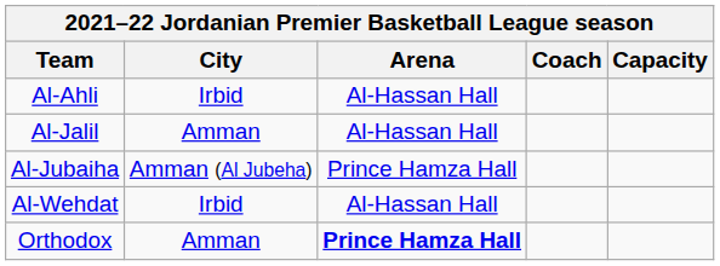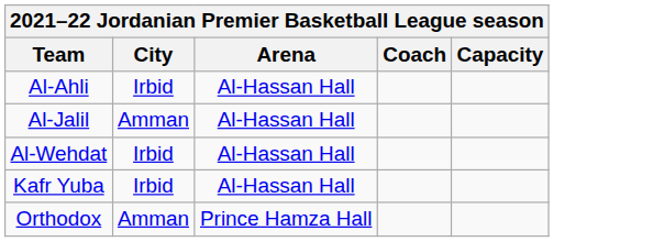 <table class="wikitable sortable" style="text-align: center;">
 <tr>
 <th colspan="5">2021–22 Jordanian Premier Basketball League season</th>
 </tr>
 <tr>
 <th>Team</th>
 <th>City</th>
 <th>Arena</th>
 <th>Coach</th>
 <th>Capacity</th>
 </tr>
 <tr>
 <td><a href='#'>Al-Ahli</a></td>
 <td><a href='#'>Irbid</a></td>
 <td><a href='#'>Al-Hassan Hall</a></td>
 <td></td>
 <td align="center"></td>
 </tr>
 <tr>
 <td><a href='#'>Al-Jalil</a></td>
 <td><a href='#'>Amman</a></td>
 <td><a href='#'>Al-Hassan Hall</a></td>
 <td></td>
 <td align="center"></td>
 </tr>
 <tr>
-<td><a href='#'>Al-Jubaiha</a></td>
-<td><a href='#'>Amman</a> <small>(<a href='#'>Al Jubeha</a>)</small></td>
-<td><a href='#'>Prince Hamza Hall</a></td>
+<td><a href='#'>Al-Wehdat</a></td>
+<td><a href='#'>Irbid</a></td>
+<td><a href='#'>Al-Hassan Hall</a></td>
 <td></td>
 <td align="center"></td>
 </tr>
 <tr>
-<td><a href='#'>Al-Wehdat</a></td>
+<td><a href='#'>Kafr Yuba</a></td>
 <td><a href='#'>Irbid</a></td>
 <td><a href='#'>Al-Hassan Hall</a></td>
 <td></td>
 <td align="center"></td>
 </tr>
 <tr>
 <td><a href='#'>Orthodox</a></td>
 <td><a href='#'>Amman</a></td>
-<td><strong><a href='#'>Prince Hamza Hall</a></strong></td>
+<td><a href='#'>Prince Hamza Hall</a></td>
 <td></td>
 <td align="center"></td>
 </tr>
 </table>
